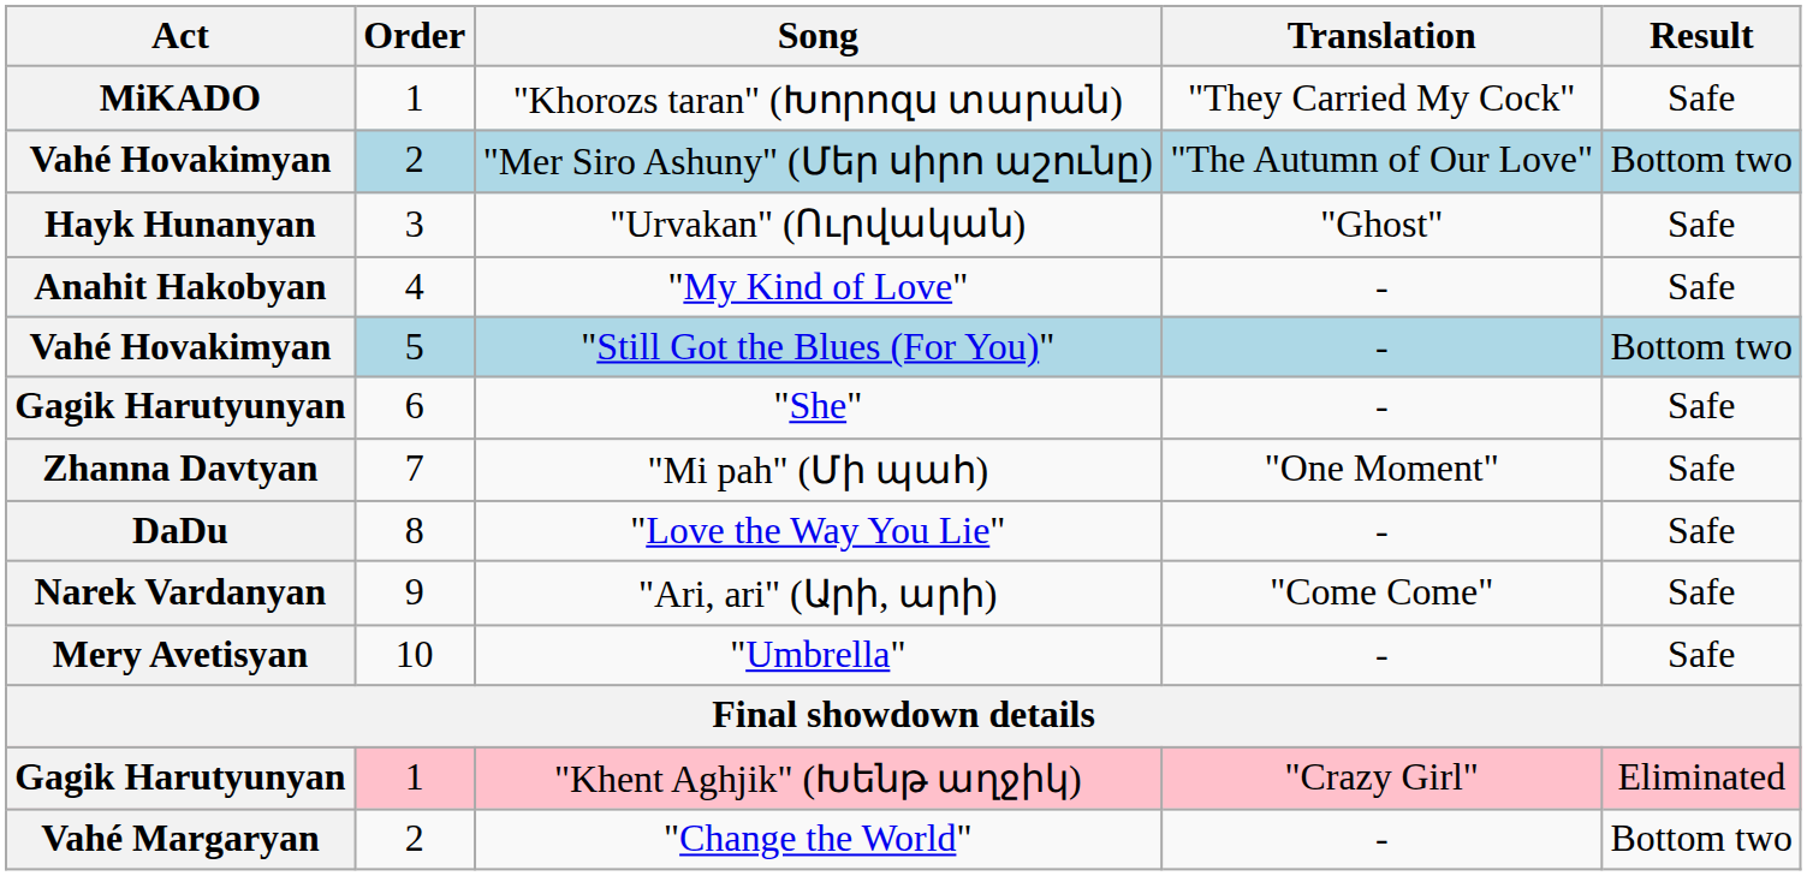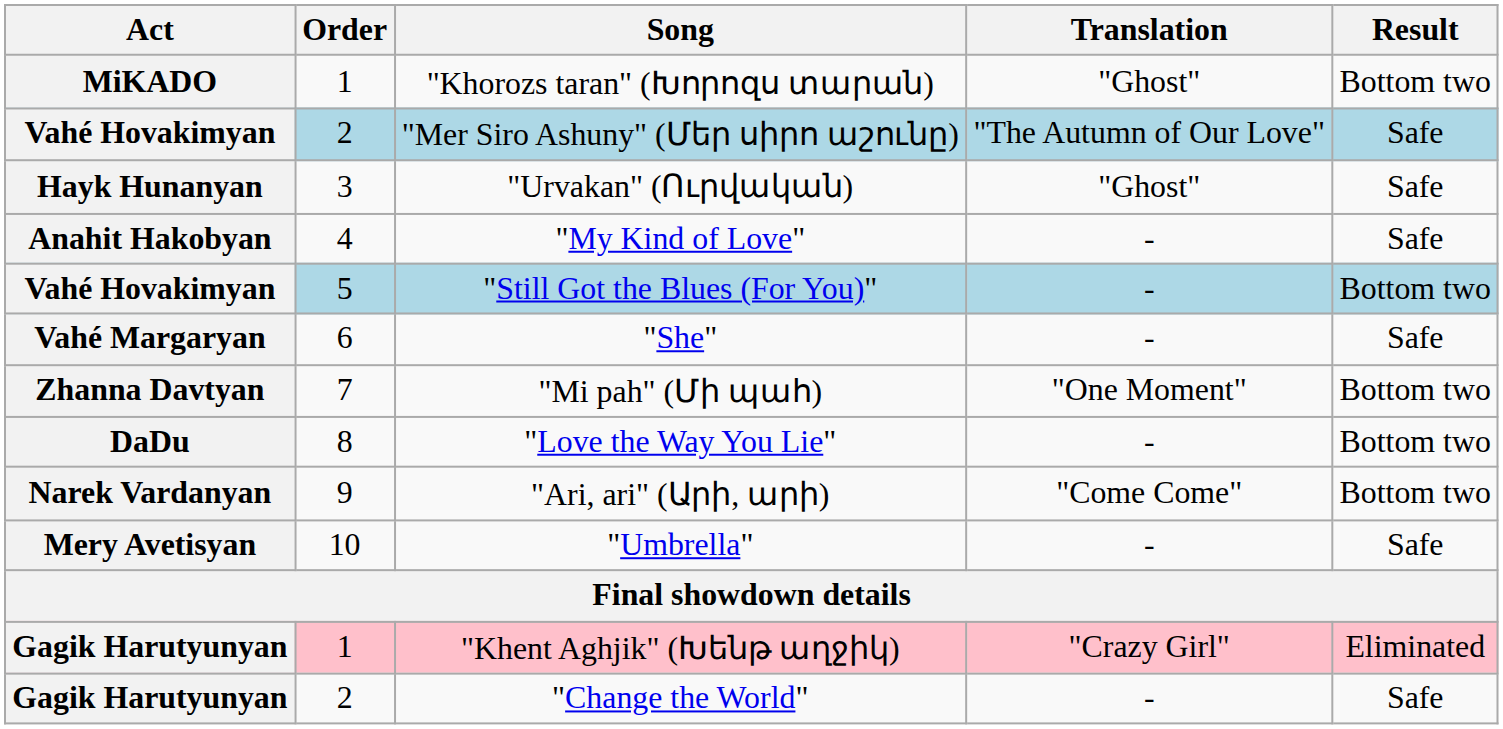 <table class="wikitable plainrowheaders" style="text-align:center;">
 <tr>
 <th scope="col">Act</th>
 <th scope="col">Order</th>
 <th scope="col">Song</th>
 <th scope="col">Translation</th>
 <th scope="col">Result</th>
 </tr>
 <tr>
 <th scope="row">MiKADO</th>
 <td>1</td>
 <td>"Khorozs taran" (Խորոզս տարան)</td>
-<td>"They Carried My Cock"</td>
-<td>Safe</td>
+<td>"Ghost"</td>
+<td>Bottom two</td>
 </tr>
 <tr style="background:lightblue;">
 <th scope="row">Vahé Hovakimyan</th>
 <td>2</td>
 <td>"Mer Siro Ashuny" (Մեր սիրո աշունը)</td>
 <td>"The Autumn of Our Love"</td>
-<td>Bottom two</td>
+<td>Safe</td>
 </tr>
 <tr>
 <th scope="row">Hayk Hunanyan</th>
 <td>3</td>
 <td>"Urvakan" (Ուրվական)</td>
 <td>"Ghost"</td>
 <td>Safe</td>
 </tr>
 <tr>
 <th scope="row">Anahit Hakobyan</th>
 <td>4</td>
 <td>"<a href='#'>My Kind of Love</a>"</td>
 <td>-</td>
 <td>Safe</td>
 </tr>
 <tr style="background:lightblue;">
 <th scope=row>Vahé Hovakimyan</th>
 <td>5</td>
 <td>"<a href='#'>Still Got the Blues (For You)</a>"</td>
 <td>-</td>
 <td>Bottom two</td>
 </tr>
 <tr>
-<th scope=row>Gagik Harutyunyan</th>
+<th scope="row">Vahé Margaryan</th>
 <td>6</td>
 <td>"<a href='#'>She</a>"</td>
 <td>-</td>
 <td>Safe</td>
 </tr>
 <tr>
 <th scope="row">Zhanna Davtyan</th>
 <td>7</td>
 <td>"Mi pah" (Մի պահ)</td>
 <td>"One Moment"</td>
-<td>Safe</td>
+<td>Bottom two</td>
 </tr>
 <tr>
 <th scope="row">DaDu</th>
 <td>8</td>
 <td>"<a href='#'>Love the Way You Lie</a>"</td>
 <td>-</td>
-<td>Safe</td>
+<td>Bottom two</td>
 </tr>
 <tr>
 <th scope="row">Narek Vardanyan</th>
 <td>9</td>
 <td>"Ari, ari" (Արի, արի)</td>
 <td>"Come Come"</td>
-<td>Safe</td>
+<td>Bottom two</td>
 </tr>
 <tr>
 <th scope="row">Mery Avetisyan</th>
 <td>10</td>
 <td>"<a href='#'>Umbrella</a>"</td>
 <td>-</td>
 <td>Safe</td>
 </tr>
 <tr>
 <th colspan=5>Final showdown details</th>
 </tr>
 <tr style="background:pink;">
 <th scope="row">Gagik Harutyunyan</th>
 <td>1</td>
 <td>"Khent Aghjik" (Խենթ աղջիկ)</td>
 <td>"Crazy Girl"</td>
 <td>Eliminated</td>
 </tr>
 <tr>
-<th scope="row">Vahé Margaryan</th>
+<th scope=row>Gagik Harutyunyan</th>
 <td>2</td>
 <td>"<a href='#'>Change the World</a>"</td>
 <td>-</td>
-<td>Bottom two</td>
+<td>Safe</td>
 </tr>
 </table>
